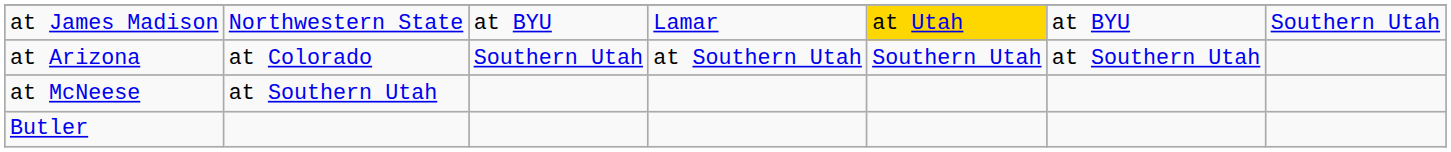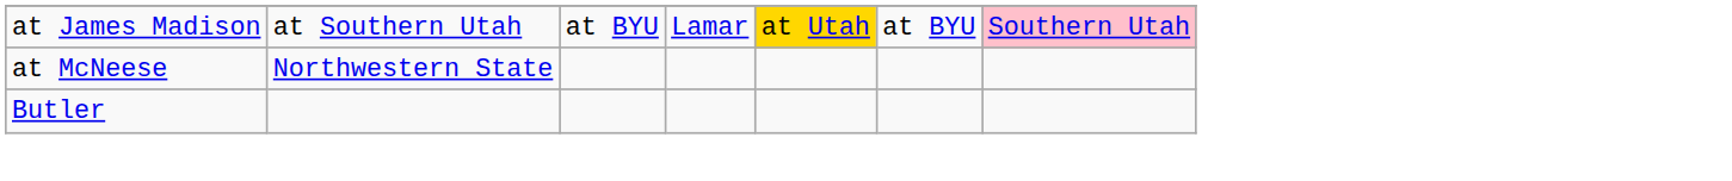 <table class="wikitable">
 <tr>
 </tr>
 <tr>
 <td>at <a href='#'>James Madison</a></td>
-<td><a href='#'>Northwestern State</a></td>
+<td>at <a href='#'>Southern Utah</a></td>
 <td>at <a href='#'>BYU</a></td>
 <td><a href='#'>Lamar</a></td>
 <td style="background: gold;">at <a href='#'>Utah</a></td>
 <td>at <a href='#'>BYU</a></td>
-<td><a href='#'>Southern Utah</a></td>
-</tr>
-<tr>
-<td>at <a href='#'>Arizona</a></td>
-<td>at <a href='#'>Colorado</a></td>
-<td><a href='#'>Southern Utah</a></td>
-<td>at <a href='#'>Southern Utah</a></td>
-<td><a href='#'>Southern Utah</a></td>
-<td>at <a href='#'>Southern Utah</a></td>
-<td></td>
+<td style="background: pink;"><a href='#'>Southern Utah</a></td>
 </tr>
 <tr>
 <td>at <a href='#'>McNeese</a></td>
-<td>at <a href='#'>Southern Utah</a></td>
+<td><a href='#'>Northwestern State</a></td>
 <td></td>
 <td></td>
 <td></td>
 <td></td>
 <td></td>
 </tr>
 <tr>
 <td><a href='#'>Butler</a></td>
 <td></td>
 <td></td>
 <td></td>
 <td></td>
 <td></td>
 <td></td>
 </tr>
 </table>
